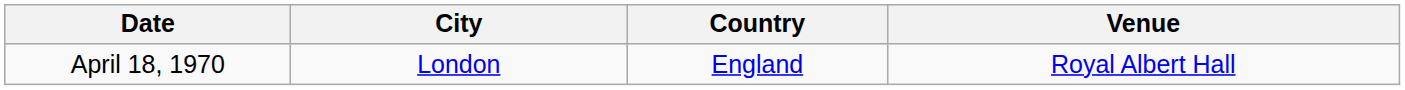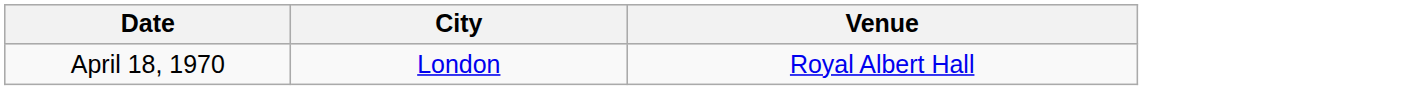 <table class="wikitable sortable plainrowheaders" style="text-align:center;">
 <tr>
 <th scope="col" style="width:11em;">Date</th>
 <th scope="col" style="width:13em;">City</th>
-<th scope="col" style="width:10em;">Country</th>
 <th scope="col" style="width:20em;">Venue</th>
 </tr>
 <tr>
 <td>April 18, 1970</td>
 <td><a href='#'>London</a></td>
-<td><a href='#'>England</a></td>
 <td><a href='#'>Royal Albert Hall</a></td>
 </tr>
 </table>
